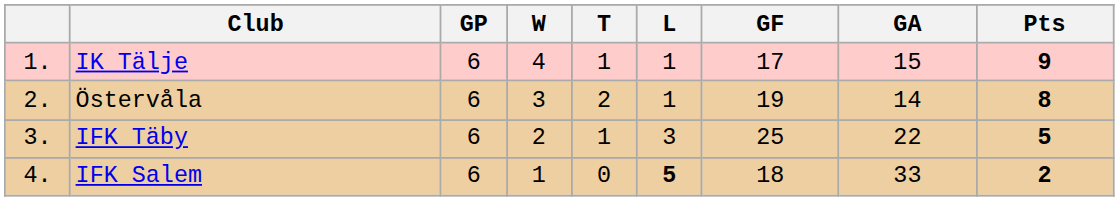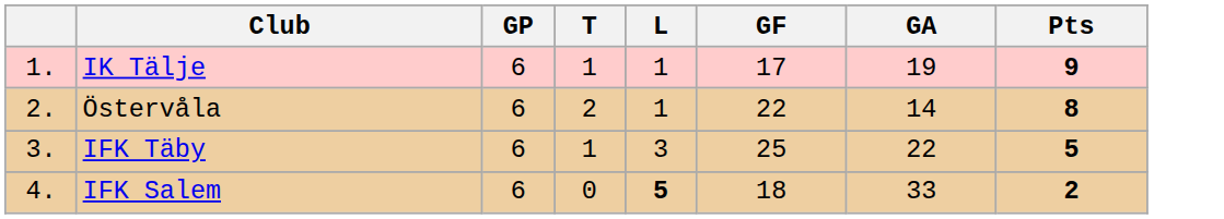 <table class="wikitable">
 <tr>
 <th width="30"></th>
 <th width="200">Club</th>
 <th width="30">GP</th>
-<th width="30">W</th>
 <th width="30">T</th>
 <th width="30">L</th>
 <th width="70">GF</th>
 <th width="70">GA</th>
 <th width="70">Pts</th>
 </tr>
 <tr bgcolor="#FFCCCC" align="center">
 <td>1.</td>
 <td align="left"><a href='#'>IK Tälje</a></td>
 <td>6</td>
-<td>4</td>
 <td>1</td>
 <td>1</td>
 <td>17</td>
-<td>15</td>
+<td>19</td>
 <td><strong>9</strong></td>
 </tr>
 <tr bgcolor="#EECFA1" align="center">
 <td>2.</td>
 <td align="left">Östervåla</td>
 <td>6</td>
-<td>3</td>
 <td>2</td>
 <td>1</td>
-<td>19</td>
+<td>22</td>
 <td>14</td>
 <td><strong>8</strong></td>
 </tr>
 <tr bgcolor="#EECFA1" align="center">
 <td>3.</td>
 <td align="left"><a href='#'>IFK Täby</a></td>
 <td>6</td>
-<td>2</td>
 <td>1</td>
 <td>3</td>
 <td>25</td>
 <td>22</td>
 <td><strong>5</strong></td>
 </tr>
 <tr bgcolor="#EECFA1" align="center">
 <td>4.</td>
 <td align="left"><a href='#'>IFK Salem</a></td>
 <td>6</td>
-<td>1</td>
 <td>0</td>
 <td><strong>5</strong></td>
 <td>18</td>
 <td>33</td>
 <td><strong>2</strong></td>
 </tr>
 </table>
